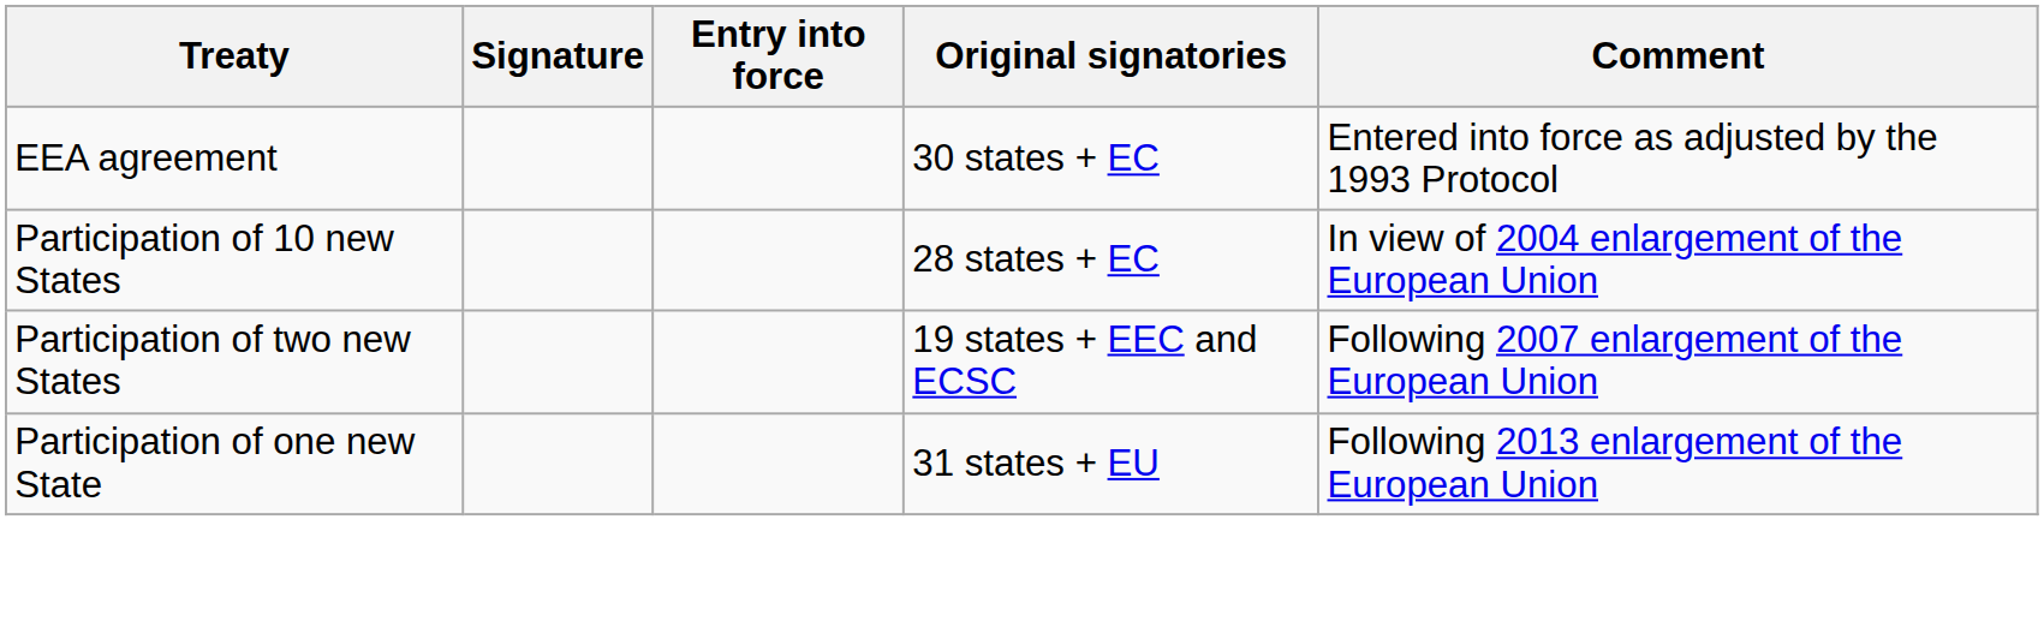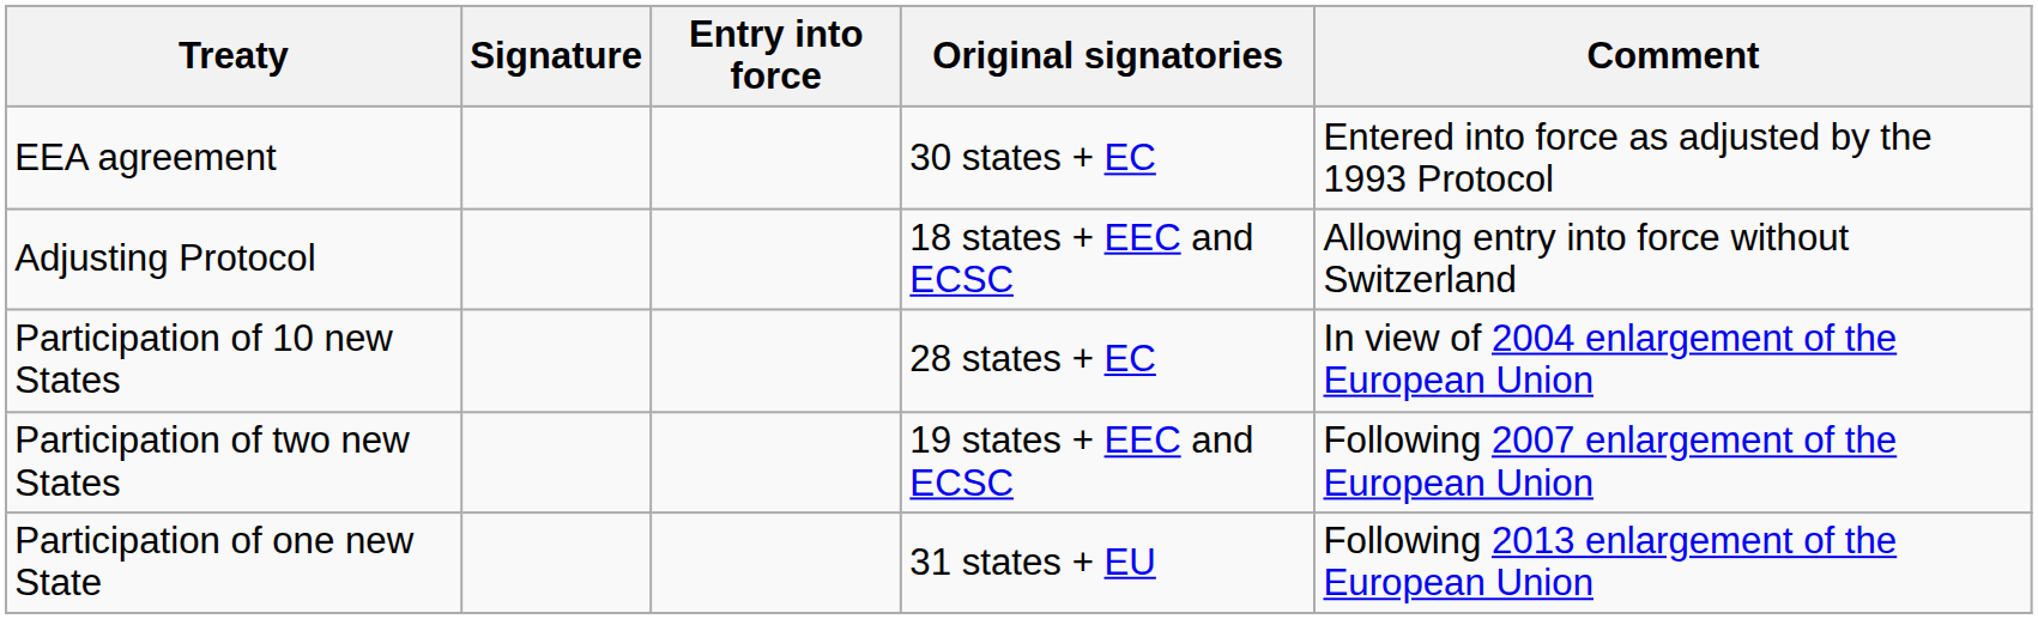 <table class="wikitable sortable">
 <tr>
 <th>Treaty</th>
 <th>Signature</th>
 <th>Entry into force</th>
 <th>Original signatories</th>
 <th>Comment</th>
 </tr>
 <tr>
 <td>EEA agreement</td>
 <td></td>
 <td></td>
 <td>30 states + <a href='#'>EC</a></td>
 <td>Entered into force as adjusted by the 1993 Protocol</td>
+</tr>
+<tr>
+<td>Adjusting Protocol</td>
+<td></td>
+<td></td>
+<td>18 states + <a href='#'>EEC</a> and <a href='#'>ECSC</a></td>
+<td>Allowing entry into force without Switzerland</td>
 </tr>
 <tr>
 <td>Participation of 10 new States</td>
 <td></td>
 <td></td>
 <td>28 states + <a href='#'>EC</a></td>
 <td>In view of <a href='#'>2004 enlargement of the European Union</a></td>
 </tr>
 <tr>
 <td>Participation of two new States</td>
 <td></td>
 <td></td>
 <td>19 states + <a href='#'>EEC</a> and <a href='#'>ECSC</a></td>
 <td>Following <a href='#'>2007 enlargement of the European Union</a></td>
 </tr>
 <tr>
 <td>Participation of one new State</td>
 <td></td>
 <td></td>
 <td>31 states + <a href='#'>EU</a></td>
 <td>Following <a href='#'>2013 enlargement of the European Union</a></td>
 </tr>
 </table>
